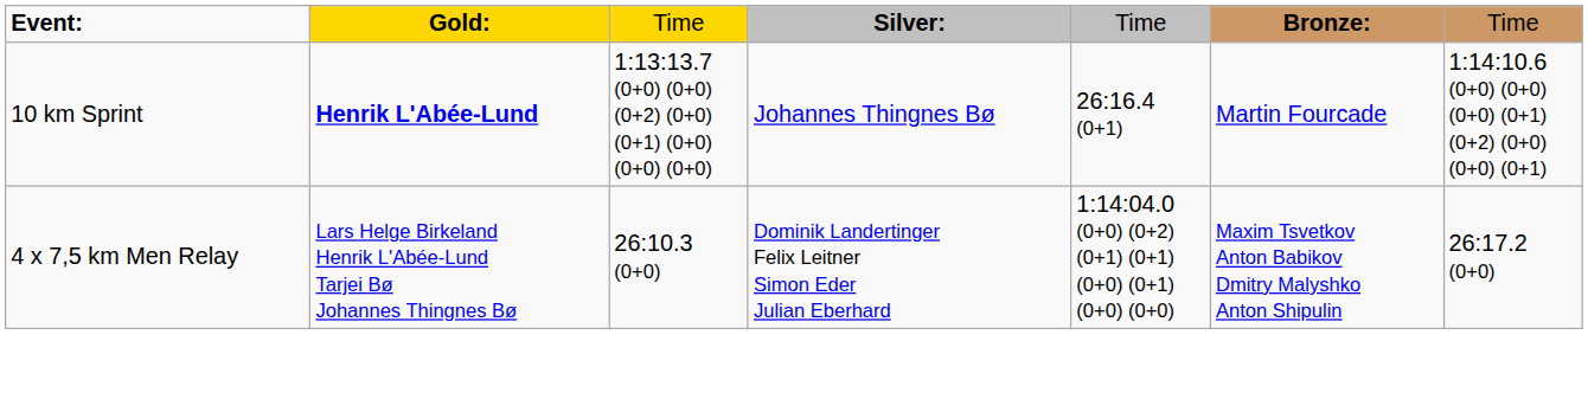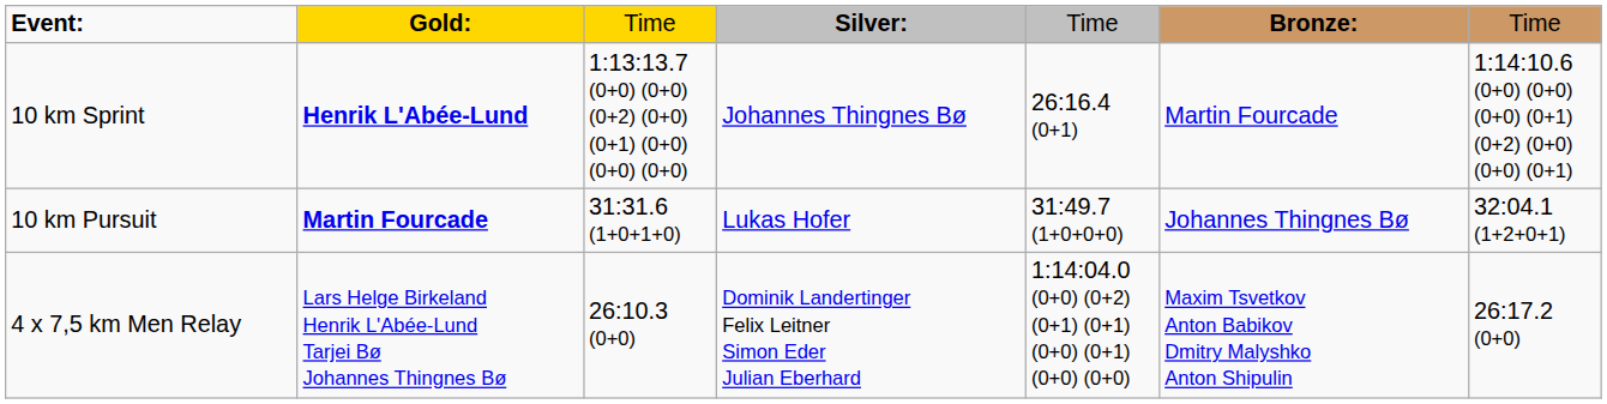 <table class="wikitable" width=85%>
 <tr>
 <td><strong>Event:</strong></td>
 <td style="text-align:center;background-color:gold;"><strong>Gold:</strong></td>
 <td style="text-align:center;background-color:gold;">Time</td>
 <td style="text-align:center;background-color:silver;"><strong>Silver:</strong></td>
 <td style="text-align:center;background-color:silver;">Time</td>
 <td style="text-align:center;background-color:#CC9966;"><strong>Bronze:</strong></td>
 <td style="text-align:center;background-color:#CC9966;">Time</td>
 </tr>
 <tr>
 <td>10 km Sprint<br> </td>
 <td><strong><a href='#'>Henrik L'Abée-Lund</a></strong><br><small></small></td>
 <td>1:13:13.7<br><small>(0+0) (0+0)<br>(0+2) (0+0)<br>(0+1) (0+0)<br>(0+0) (0+0)<br></small></td>
 <td><a href='#'>Johannes Thingnes Bø</a><br><small></small></td>
 <td>26:16.4<br><small>(0+1)</small></td>
 <td><a href='#'>Martin Fourcade</a><br><small></small></td>
 <td>1:14:10.6<br><small>(0+0) (0+0)<br>(0+0) (0+1)<br>(0+2) (0+0)<br>(0+0) (0+1)</small></td>
 </tr>
 <tr>
+<td>10 km Pursuit<br>  </td>
+<td><strong><a href='#'>Martin Fourcade</a></strong><br><small></small></td>
+<td>31:31.6<br><small>(1+0+1+0)</small></td>
+<td><a href='#'>Lukas Hofer</a><br><small></small></td>
+<td>31:49.7<br><small>(1+0+0+0)</small></td>
+<td><a href='#'>Johannes Thingnes Bø</a><br><small></small></td>
+<td>32:04.1<br><small>(1+2+0+1)</small></td>
+</tr>
+<tr>
 <td>4 x 7,5 km Men Relay<br></td>
 <td><strong></strong><br><small><a href='#'>Lars Helge Birkeland</a><br><a href='#'>Henrik L'Abée-Lund</a><br><a href='#'>Tarjei Bø</a><br><a href='#'>Johannes Thingnes Bø</a></small></td>
 <td>26:10.3<br><small>(0+0)</small></td>
 <td><br><small><a href='#'>Dominik Landertinger</a><br>Felix Leitner<br><a href='#'>Simon Eder</a><br><a href='#'>Julian Eberhard</a></small></td>
 <td>1:14:04.0<br><small>(0+0) (0+2)<br>(0+1) (0+1)<br>(0+0) (0+1)<br>(0+0) (0+0)<br></small></td>
 <td><br><small><a href='#'>Maxim Tsvetkov</a><br><a href='#'>Anton Babikov</a><br><a href='#'>Dmitry Malyshko</a><br><a href='#'>Anton Shipulin</a></small></td>
 <td>26:17.2<br><small>(0+0)</small></td>
 </tr>
 </table>
